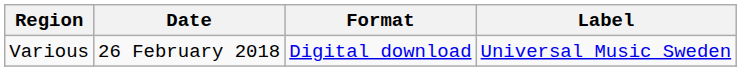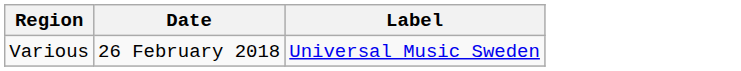 <table class=wikitable>
 <tr>
 <th>Region</th>
 <th>Date</th>
-<th>Format</th>
 <th>Label</th>
 </tr>
 <tr>
 <td>Various</td>
 <td>26 February 2018</td>
-<td><a href='#'>Digital download</a></td>
 <td><a href='#'>Universal Music Sweden</a></td>
 </tr>
 </table>
